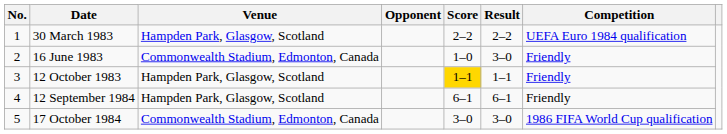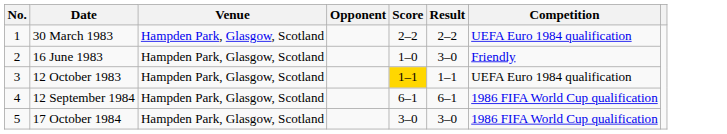 <table class="wikitable sortable">
 <tr>
 <th scope="col">No.</th>
 <th scope="col">Date</th>
 <th scope="col">Venue</th>
 <th scope="col">Opponent</th>
 <th scope="col">Score</th>
 <th scope="col">Result</th>
 <th scope="col">Competition</th>
 <th scope="col" class="unsortable"></th>
 </tr>
 <tr>
 <td align="center">1</td>
 <td>30 March 1983</td>
 <td><a href='#'>Hampden Park</a>, <a href='#'>Glasgow</a>, Scotland</td>
 <td></td>
 <td align="center">2–2</td>
 <td align="center">2–2</td>
 <td><a href='#'>UEFA Euro 1984 qualification</a></td>
 <td rowspan="5"></td>
 </tr>
 <tr>
 <td align="center">2</td>
 <td>16 June 1983</td>
-<td><a href='#'>Commonwealth Stadium</a>, <a href='#'>Edmonton</a>, Canada</td>
+<td>Hampden Park, Glasgow, Scotland</td>
 <td></td>
 <td align="center">1–0</td>
 <td align="center">3–0</td>
 <td><a href='#'>Friendly</a></td>
 </tr>
 <tr>
 <td align="center">3</td>
 <td>12 October 1983</td>
 <td>Hampden Park, Glasgow, Scotland</td>
 <td></td>
 <td align=center style="background: gold;">1–1</td>
 <td align=center>1–1</td>
-<td><a href='#'>Friendly</a></td>
+<td>UEFA Euro 1984 qualification</td>
 </tr>
 <tr>
 <td align="center">4</td>
 <td>12 September 1984</td>
 <td>Hampden Park, Glasgow, Scotland</td>
 <td></td>
 <td align="center">6–1</td>
 <td align="center">6–1</td>
-<td>Friendly</td>
+<td><a href='#'>1986 FIFA World Cup qualification</a></td>
 </tr>
 <tr>
 <td align="center">5</td>
 <td>17 October 1984</td>
-<td><a href='#'>Commonwealth Stadium</a>, <a href='#'>Edmonton</a>, Canada</td>
+<td>Hampden Park, Glasgow, Scotland</td>
 <td></td>
 <td align="center">3–0</td>
 <td align="center">3–0</td>
 <td><a href='#'>1986 FIFA World Cup qualification</a></td>
 </tr>
 </table>
